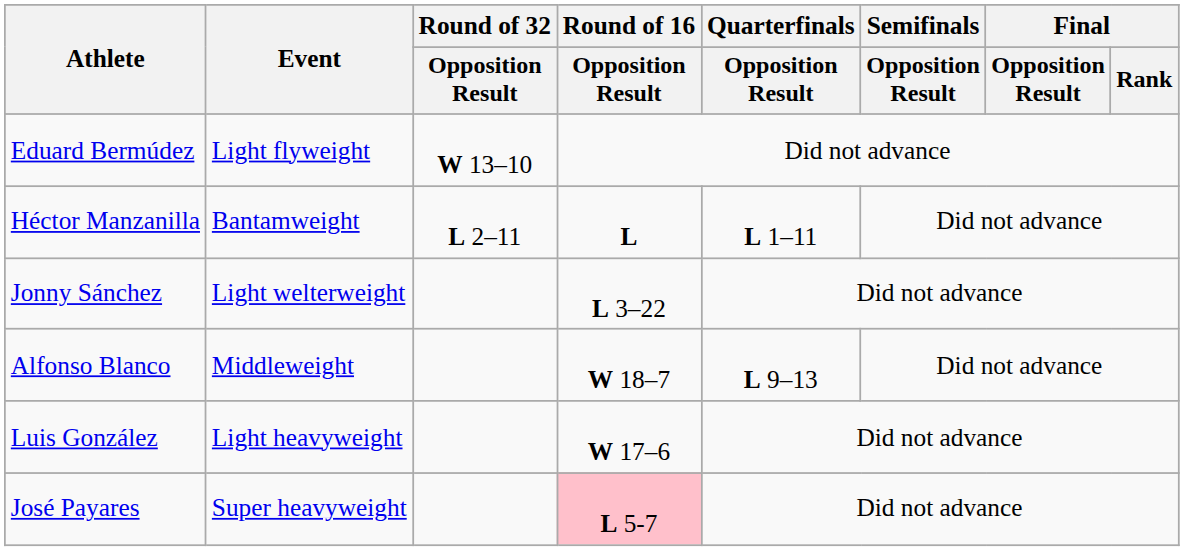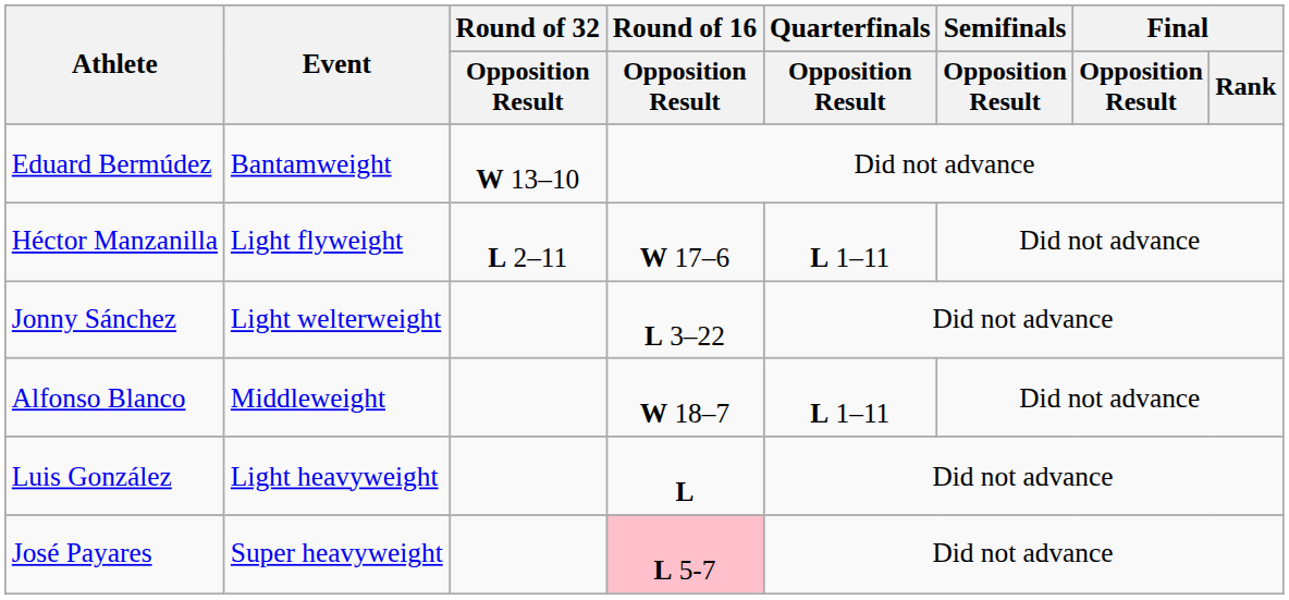 <table class="wikitable" style="font-size:90%">
 <tr>
 <th rowspan="2">Athlete</th>
 <th rowspan="2">Event</th>
 <th>Round of 32</th>
 <th>Round of 16</th>
 <th>Quarterfinals</th>
 <th>Semifinals</th>
 <th colspan=2>Final</th>
 </tr>
 <tr style="font-size:95%">
 <th>Opposition<br>Result</th>
 <th>Opposition<br>Result</th>
 <th>Opposition<br>Result</th>
 <th>Opposition<br>Result</th>
 <th>Opposition<br>Result</th>
 <th>Rank</th>
 </tr>
 <tr align=center>
 <td align=left><a href='#'>Eduard Bermúdez</a></td>
-<td align=left><a href='#'>Light flyweight</a></td>
+<td align=left><a href='#'>Bantamweight</a></td>
 <td><br><strong>W</strong> 13–10</td>
 <td colspan=5>Did not advance</td>
 </tr>
 <tr align=center>
 <td align=left><a href='#'>Héctor Manzanilla</a></td>
-<td align=left><a href='#'>Bantamweight</a></td>
+<td align=left><a href='#'>Light flyweight</a></td>
 <td><br><strong>L</strong> 2–11</td>
-<td><br><strong> L</strong> </td>
+<td><br><strong>W</strong> 17–6</td>
 <td><br><strong>L</strong> 1–11</td>
 <td colspan=3>Did not advance</td>
 </tr>
 <tr align=center>
 <td align=left><a href='#'>Jonny Sánchez</a></td>
 <td align=left><a href='#'>Light welterweight</a></td>
 <td></td>
 <td><br><strong>L</strong> 3–22</td>
 <td colspan=4>Did not advance</td>
 </tr>
 <tr align=center>
 <td align=left><a href='#'>Alfonso Blanco</a></td>
 <td align=left><a href='#'>Middleweight</a></td>
 <td></td>
 <td><br><strong>W</strong> 18–7</td>
-<td><br><strong>L</strong> 9–13</td>
+<td><br><strong>L</strong> 1–11</td>
 <td colspan=3>Did not advance</td>
 </tr>
 <tr align=center>
 <td align=left><a href='#'>Luis González</a></td>
 <td align=left><a href='#'>Light heavyweight</a></td>
 <td></td>
-<td><br><strong>W</strong> 17–6</td>
+<td><br><strong> L</strong> </td>
 <td colspan=4>Did not advance</td>
 </tr>
 <tr align=center>
 <td align=left><a href='#'>José Payares</a></td>
 <td align=left><a href='#'>Super heavyweight</a></td>
 <td></td>
 <td style="background: pink;"><br><strong>L</strong> 5-7</td>
 <td colspan=4>Did not advance</td>
 </tr>
 </table>
